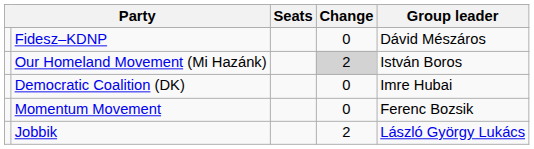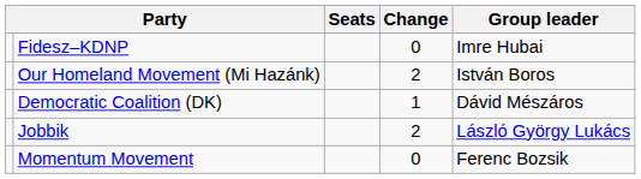 <table class="wikitable">
 <tr>
 <th colspan=2>Party</th>
 <th>Seats</th>
 <th>Change</th>
 <th>Group leader</th>
 </tr>
 <tr>
 <td bgcolor=></td>
 <td><a href='#'>Fidesz–KDNP</a></td>
 <td style="text-align:center"></td>
 <td align="center"> 0</td>
-<td>Dávid Mészáros</td>
+<td>Imre Hubai</td>
 </tr>
 <tr>
 <td bgcolor=></td>
 <td><a href='#'>Our Homeland Movement</a> (Mi Hazánk)</td>
 <td style="text-align:center"></td>
-<td align="center" style="background: lightgrey;"> 2</td>
+<td align="center"> 2</td>
 <td>István Boros</td>
 </tr>
 <tr>
 <td bgcolor=></td>
 <td><a href='#'>Democratic Coalition</a> (DK)</td>
 <td style="text-align:center"></td>
-<td align="center"> 0</td>
-<td>Imre Hubai</td>
+<td align="center"> 1</td>
+<td>Dávid Mészáros</td>
+</tr>
+<tr>
+<td bgcolor=></td>
+<td><a href='#'>Jobbik</a></td>
+<td style="text-align:center"></td>
+<td align="center"> 2</td>
+<td><a href='#'>László György Lukács</a></td>
 </tr>
 <tr>
 <td bgcolor=></td>
 <td><a href='#'>Momentum Movement</a></td>
 <td style="text-align:center"></td>
 <td align="center"> 0</td>
 <td>Ferenc Bozsik</td>
 </tr>
-<tr>
-<td bgcolor=></td>
-<td><a href='#'>Jobbik</a></td>
-<td style="text-align:center"></td>
-<td align="center"> 2</td>
-<td><a href='#'>László György Lukács</a></td>
-</tr>
 </table>
